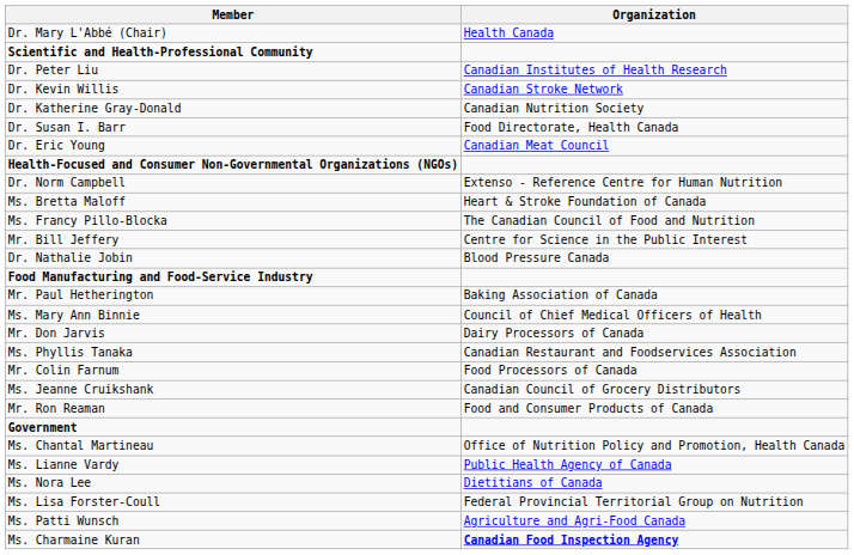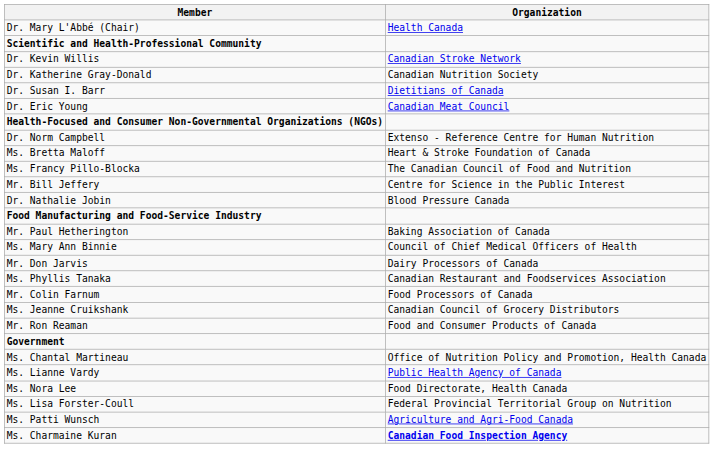 <table class="wikitable">
 <tr>
 <th><strong>Member</strong></th>
 <th><strong>Organization</strong></th>
 </tr>
 <tr>
 <td>Dr. Mary L'Abbé (Chair)</td>
 <td><a href='#'>Health Canada</a></td>
 </tr>
 <tr>
 <td><strong>Scientific and Health-Professional Community</strong></td>
 </tr>
 <tr>
-<td>Dr. Peter Liu</td>
-<td><a href='#'>Canadian Institutes of Health Research</a></td>
-</tr>
-<tr>
 <td>Dr. Kevin Willis</td>
 <td><a href='#'>Canadian Stroke Network</a></td>
 </tr>
 <tr>
 <td>Dr. Katherine Gray-Donald</td>
 <td>Canadian Nutrition Society</td>
 </tr>
 <tr>
 <td>Dr. Susan I. Barr</td>
-<td>Food Directorate, Health Canada</td>
+<td><a href='#'>Dietitians of Canada</a></td>
 </tr>
 <tr>
 <td>Dr. Eric Young</td>
 <td><a href='#'>Canadian Meat Council</a></td>
 </tr>
 <tr>
 <td><strong>Health-Focused and Consumer Non-Governmental Organizations (NGOs)</strong></td>
 </tr>
 <tr>
 <td>Dr. Norm Campbell</td>
 <td>Extenso - Reference Centre for Human Nutrition</td>
 </tr>
 <tr>
 <td>Ms. Bretta Maloff</td>
 <td>Heart & Stroke Foundation of Canada</td>
 </tr>
 <tr>
 <td>Ms. Francy Pillo-Blocka</td>
 <td>The Canadian Council of Food and Nutrition</td>
 </tr>
 <tr>
 <td>Mr. Bill Jeffery</td>
 <td>Centre for Science in the Public Interest</td>
 </tr>
 <tr>
 <td>Dr. Nathalie Jobin</td>
 <td>Blood Pressure Canada</td>
 </tr>
 <tr>
 <td><strong>Food Manufacturing and Food-Service Industry</strong></td>
 </tr>
 <tr>
 <td>Mr. Paul Hetherington</td>
 <td>Baking Association of Canada</td>
 </tr>
 <tr>
 <td>Ms. Mary Ann Binnie</td>
 <td>Council of Chief Medical Officers of Health</td>
 </tr>
 <tr>
 <td>Mr. Don Jarvis</td>
 <td>Dairy Processors of Canada</td>
 </tr>
 <tr>
 <td>Ms. Phyllis Tanaka</td>
 <td>Canadian Restaurant and Foodservices Association</td>
 </tr>
 <tr>
 <td>Mr. Colin Farnum</td>
 <td>Food Processors of Canada</td>
 </tr>
 <tr>
 <td>Ms. Jeanne Cruikshank</td>
 <td>Canadian Council of Grocery Distributors</td>
 </tr>
 <tr>
 <td>Mr. Ron Reaman</td>
 <td>Food and Consumer Products of Canada</td>
 </tr>
 <tr>
 <td><strong>Government</strong></td>
 <td></td>
 </tr>
 <tr>
 <td>Ms. Chantal Martineau</td>
 <td>Office of Nutrition Policy and Promotion, Health Canada</td>
 </tr>
 <tr>
 <td>Ms. Lianne Vardy</td>
 <td><a href='#'>Public Health Agency of Canada</a></td>
 </tr>
 <tr>
 <td>Ms. Nora Lee</td>
-<td><a href='#'>Dietitians of Canada</a></td>
+<td>Food Directorate, Health Canada</td>
 </tr>
 <tr>
 <td>Ms. Lisa Forster-Coull</td>
 <td>Federal Provincial Territorial Group on Nutrition</td>
 </tr>
 <tr>
 <td>Ms. Patti Wunsch</td>
 <td><a href='#'>Agriculture and Agri-Food Canada</a></td>
 </tr>
 <tr>
 <td>Ms. Charmaine Kuran</td>
 <td><strong><a href='#'>Canadian Food Inspection Agency</a></strong></td>
 </tr>
 </table>
